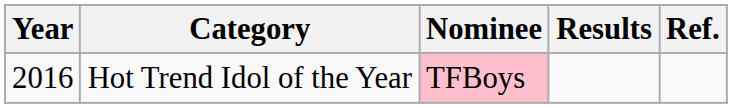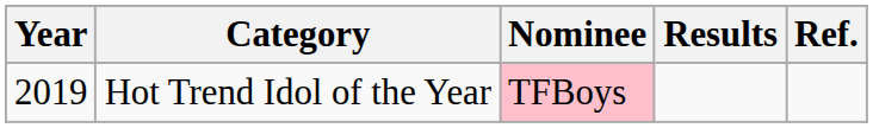 <table class="wikitable sortable">
 <tr>
 <th>Year</th>
 <th>Category</th>
 <th>Nominee</th>
 <th>Results</th>
 <th>Ref.</th>
 </tr>
 <tr>
-<td>2016</td>
+<td>2019</td>
 <td>Hot Trend Idol of the Year</td>
 <td style="background: pink;">TFBoys</td>
 <td></td>
 <td></td>
 </tr>
 </table>
